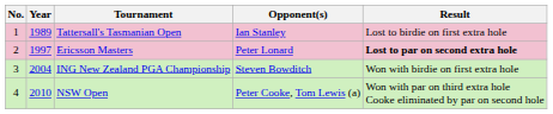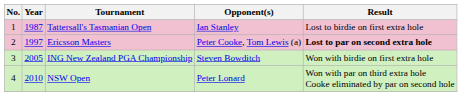 <table class="wikitable" style="font-size:95%;">
 <tr>
 <th>No.</th>
 <th>Year</th>
 <th>Tournament</th>
 <th>Opponent(s)</th>
 <th>Result</th>
 </tr>
 <tr style="background:#F2C1D1;">
 <td align=center>1</td>
-<td><a href='#'>1989</a></td>
+<td><a href='#'>1987</a></td>
 <td><a href='#'>Tattersall's Tasmanian Open</a></td>
 <td> <a href='#'>Ian Stanley</a></td>
 <td>Lost to birdie on first extra hole</td>
 </tr>
 <tr style="background:#F2C1D1;">
 <td align=center>2</td>
 <td><a href='#'>1997</a></td>
 <td><a href='#'>Ericsson Masters</a></td>
-<td> <a href='#'>Peter Lonard</a></td>
+<td> <a href='#'>Peter Cooke</a>,  <a href='#'>Tom Lewis</a> (a)</td>
 <td><strong>Lost to par on second extra hole</strong></td>
 </tr>
 <tr style="background:#D0F0C0;">
 <td align=center>3</td>
-<td><a href='#'>2004</a></td>
+<td><a href='#'>2005</a></td>
 <td><a href='#'>ING New Zealand PGA Championship</a></td>
 <td> <a href='#'>Steven Bowditch</a></td>
 <td>Won with birdie on first extra hole</td>
 </tr>
 <tr style="background:#D0F0C0;">
 <td align=center>4</td>
 <td><a href='#'>2010</a></td>
 <td><a href='#'>NSW Open</a></td>
-<td> <a href='#'>Peter Cooke</a>,  <a href='#'>Tom Lewis</a> (a)</td>
+<td> <a href='#'>Peter Lonard</a></td>
 <td>Won with par on third extra hole<br>Cooke eliminated by par on second hole</td>
 </tr>
 </table>
